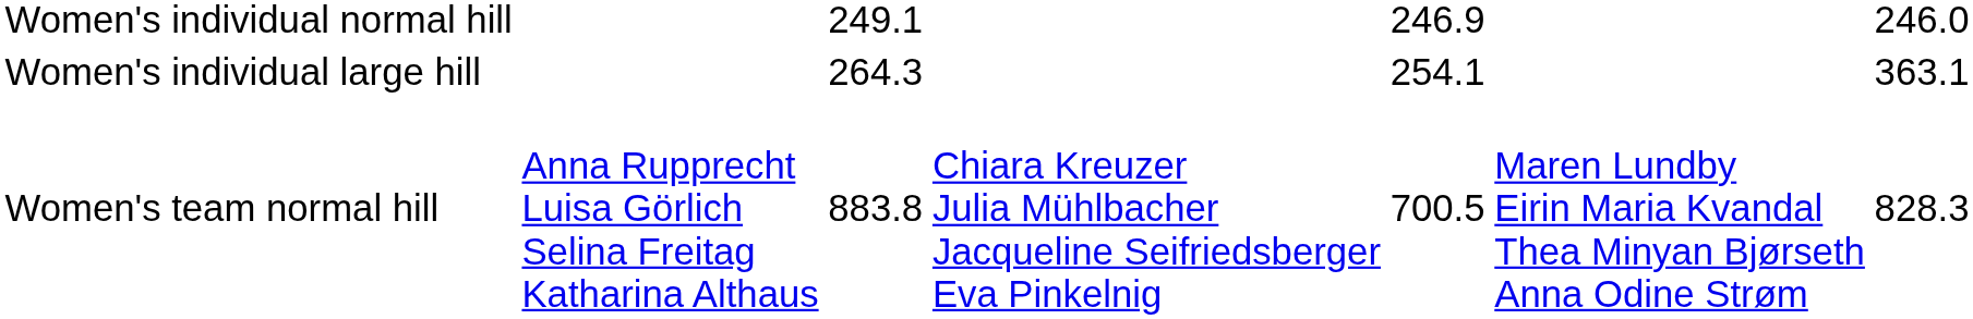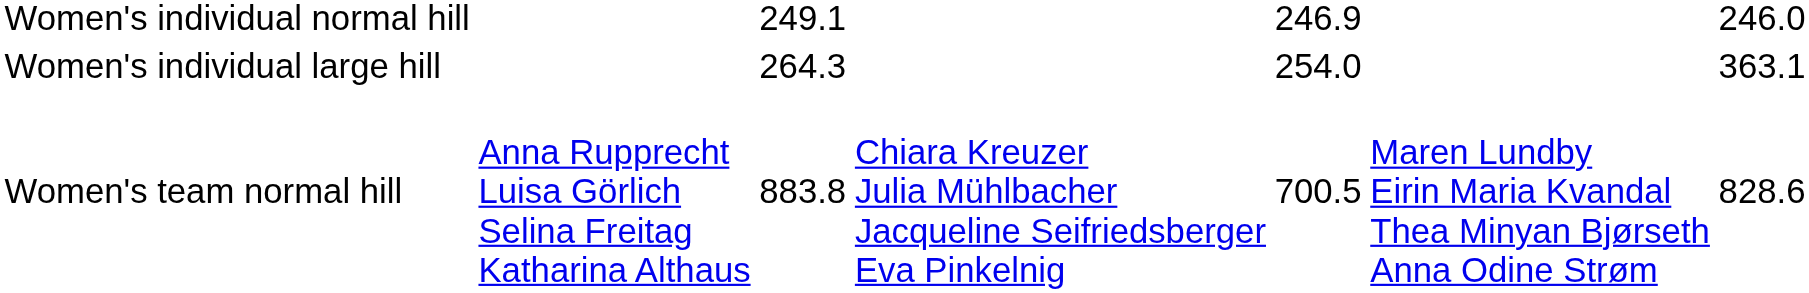 <table>
 <tr>
 <td>Women's individual normal hill<br></td>
 <td></td>
 <td>249.1</td>
 <td></td>
 <td>246.9</td>
 <td></td>
 <td>246.0</td>
 </tr>
 <tr>
 <td>Women's individual large hill<br></td>
 <td></td>
 <td>264.3</td>
 <td></td>
-<td>254.1</td>
+<td>254.0</td>
 <td></td>
 <td>363.1</td>
 </tr>
 <tr>
 <td>Women's team normal hill<br></td>
 <td><br><a href='#'>Anna Rupprecht</a><br><a href='#'>Luisa Görlich</a><br><a href='#'>Selina Freitag</a><br><a href='#'>Katharina Althaus</a></td>
 <td>883.8</td>
 <td><br><a href='#'>Chiara Kreuzer</a><br><a href='#'>Julia Mühlbacher</a><br><a href='#'>Jacqueline Seifriedsberger</a><br><a href='#'>Eva Pinkelnig</a></td>
 <td>700.5</td>
 <td><br><a href='#'>Maren Lundby</a><br><a href='#'>Eirin Maria Kvandal</a><br><a href='#'>Thea Minyan Bjørseth</a><br><a href='#'>Anna Odine Strøm</a></td>
-<td>828.3</td>
+<td>828.6</td>
 </tr>
 </table>
